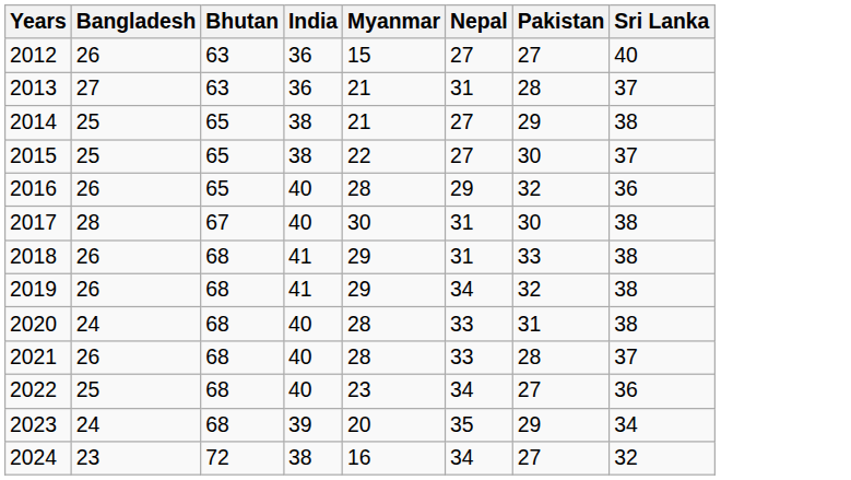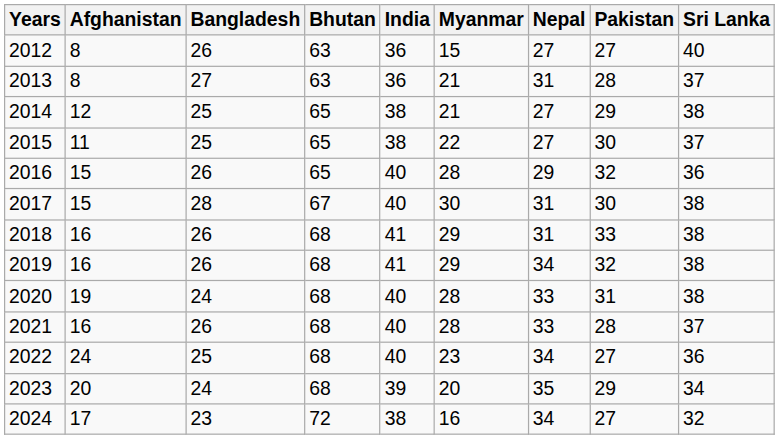 <table class="wikitable sortable static-row-numbers static-row-header-text">
 <tr>
 <th>Years</th>
+<th>Afghanistan</th>
 <th>Bangladesh</th>
 <th>Bhutan</th>
 <th>India</th>
 <th>Myanmar</th>
 <th>Nepal</th>
 <th>Pakistan</th>
 <th>Sri Lanka</th>
 </tr>
 <tr>
 <td>2012</td>
+<td>8</td>
 <td>26</td>
 <td>63</td>
 <td>36</td>
 <td>15</td>
 <td>27</td>
 <td>27</td>
 <td>40</td>
 </tr>
 <tr>
 <td>2013</td>
+<td>8</td>
 <td>27</td>
 <td>63</td>
 <td>36</td>
 <td>21</td>
 <td>31</td>
 <td>28</td>
 <td>37</td>
 </tr>
 <tr>
 <td>2014</td>
+<td>12</td>
 <td>25</td>
 <td>65</td>
 <td>38</td>
 <td>21</td>
 <td>27</td>
 <td>29</td>
 <td>38</td>
 </tr>
 <tr>
 <td>2015</td>
+<td>11</td>
 <td>25</td>
 <td>65</td>
 <td>38</td>
 <td>22</td>
 <td>27</td>
 <td>30</td>
 <td>37</td>
 </tr>
 <tr>
 <td>2016</td>
+<td>15</td>
 <td>26</td>
 <td>65</td>
 <td>40</td>
 <td>28</td>
 <td>29</td>
 <td>32</td>
 <td>36</td>
 </tr>
 <tr>
 <td>2017</td>
+<td>15</td>
 <td>28</td>
 <td>67</td>
 <td>40</td>
 <td>30</td>
 <td>31</td>
 <td>30</td>
 <td>38</td>
 </tr>
 <tr>
 <td>2018</td>
+<td>16</td>
 <td>26</td>
 <td>68</td>
 <td>41</td>
 <td>29</td>
 <td>31</td>
 <td>33</td>
 <td>38</td>
 </tr>
 <tr>
 <td>2019</td>
+<td>16</td>
 <td>26</td>
 <td>68</td>
 <td>41</td>
 <td>29</td>
 <td>34</td>
 <td>32</td>
 <td>38</td>
 </tr>
 <tr>
 <td>2020</td>
+<td>19</td>
 <td>24</td>
 <td>68</td>
 <td>40</td>
 <td>28</td>
 <td>33</td>
 <td>31</td>
 <td>38</td>
 </tr>
 <tr>
 <td>2021</td>
+<td>16</td>
 <td>26</td>
 <td>68</td>
 <td>40</td>
 <td>28</td>
 <td>33</td>
 <td>28</td>
 <td>37</td>
 </tr>
 <tr>
 <td>2022</td>
+<td>24</td>
 <td>25</td>
 <td>68</td>
 <td>40</td>
 <td>23</td>
 <td>34</td>
 <td>27</td>
 <td>36</td>
 </tr>
 <tr>
 <td>2023</td>
+<td>20</td>
 <td>24</td>
 <td>68</td>
 <td>39</td>
 <td>20</td>
 <td>35</td>
 <td>29</td>
 <td>34</td>
 </tr>
 <tr>
 <td>2024</td>
+<td>17</td>
 <td>23</td>
 <td>72</td>
 <td>38</td>
 <td>16</td>
 <td>34</td>
 <td>27</td>
 <td>32</td>
 </tr>
 </table>
